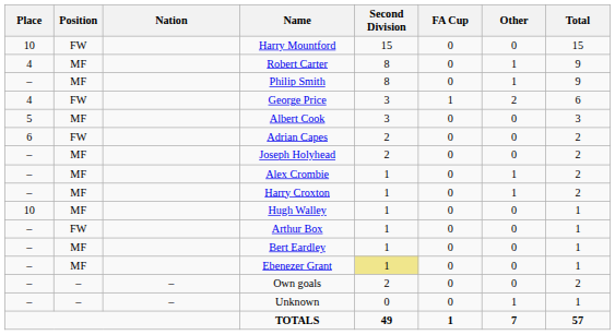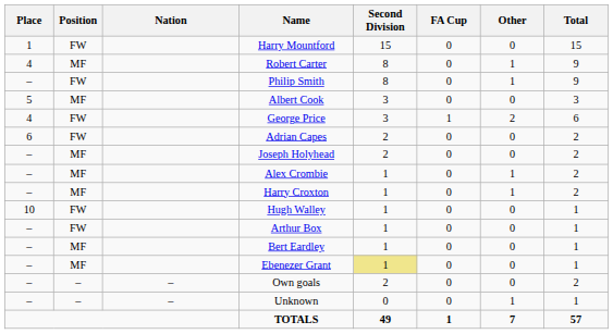 <table class="wikitable" style="font-size: 95%; text-align: center;">
 <tr>
 <th width=60>Place</th>
 <th width=60>Position</th>
 <th width=180>Nation</th>
 <th width=150>Name</th>
 <th width=80>Second Division</th>
 <th width=80>FA Cup</th>
 <th width=80>Other</th>
 <th width=80>Total</th>
 </tr>
 <tr>
-<td>10</td>
+<td>1</td>
 <td>FW</td>
 <td></td>
 <td><a href='#'>Harry Mountford</a></td>
 <td>15</td>
 <td>0</td>
 <td>0</td>
 <td>15</td>
 </tr>
 <tr>
 <td>4</td>
 <td>MF</td>
 <td></td>
 <td><a href='#'>Robert Carter</a></td>
 <td>8</td>
 <td>0</td>
 <td>1</td>
 <td>9</td>
 </tr>
 <tr>
 <td>–</td>
-<td>MF</td>
+<td>FW</td>
 <td></td>
 <td><a href='#'>Philip Smith</a></td>
 <td>8</td>
 <td>0</td>
 <td>1</td>
 <td>9</td>
+</tr>
+<tr>
+<td>5</td>
+<td>MF</td>
+<td></td>
+<td><a href='#'>Albert Cook</a></td>
+<td>3</td>
+<td>0</td>
+<td>0</td>
+<td>3</td>
 </tr>
 <tr>
 <td>4</td>
 <td>FW</td>
 <td></td>
 <td><a href='#'>George Price</a></td>
 <td>3</td>
 <td>1</td>
 <td>2</td>
 <td>6</td>
-</tr>
-<tr>
-<td>5</td>
-<td>MF</td>
-<td></td>
-<td><a href='#'>Albert Cook</a></td>
-<td>3</td>
-<td>0</td>
-<td>0</td>
-<td>3</td>
 </tr>
 <tr>
 <td>6</td>
 <td>FW</td>
 <td></td>
 <td><a href='#'>Adrian Capes</a></td>
 <td>2</td>
 <td>0</td>
 <td>0</td>
 <td>2</td>
 </tr>
 <tr>
 <td>–</td>
 <td>MF</td>
 <td></td>
 <td><a href='#'>Joseph Holyhead</a></td>
 <td>2</td>
 <td>0</td>
 <td>0</td>
 <td>2</td>
 </tr>
 <tr>
 <td>–</td>
 <td>MF</td>
 <td></td>
 <td><a href='#'>Alex Crombie</a></td>
 <td>1</td>
 <td>0</td>
 <td>1</td>
 <td>2</td>
 </tr>
 <tr>
 <td>–</td>
 <td>MF</td>
 <td></td>
 <td><a href='#'>Harry Croxton</a></td>
 <td>1</td>
 <td>0</td>
 <td>1</td>
 <td>2</td>
 </tr>
 <tr>
 <td>10</td>
-<td>MF</td>
+<td>FW</td>
 <td></td>
 <td><a href='#'>Hugh Walley</a></td>
 <td>1</td>
 <td>0</td>
 <td>0</td>
 <td>1</td>
 </tr>
 <tr>
 <td>–</td>
 <td>FW</td>
 <td></td>
 <td><a href='#'>Arthur Box</a></td>
 <td>1</td>
 <td>0</td>
 <td>0</td>
 <td>1</td>
 </tr>
 <tr>
 <td>–</td>
 <td>MF</td>
 <td></td>
 <td><a href='#'>Bert Eardley</a></td>
 <td>1</td>
 <td>0</td>
 <td>0</td>
 <td>1</td>
 </tr>
 <tr>
 <td>–</td>
 <td>MF</td>
 <td></td>
 <td><a href='#'>Ebenezer Grant</a></td>
 <td style="background: khaki;">1</td>
 <td>0</td>
 <td>0</td>
 <td>1</td>
 </tr>
 <tr>
 <td>–</td>
 <td>–</td>
 <td>–</td>
 <td>Own goals</td>
 <td>2</td>
 <td>0</td>
 <td>0</td>
 <td>2</td>
 </tr>
 <tr>
 <td>–</td>
 <td>–</td>
 <td>–</td>
 <td>Unknown</td>
 <td>0</td>
 <td>0</td>
 <td>1</td>
 <td>1</td>
 </tr>
 <tr>
 <td colspan="3"></td>
 <td><strong>TOTALS</strong></td>
 <td><strong>49</strong></td>
 <td><strong>1</strong></td>
 <td><strong>7</strong></td>
 <td><strong>57</strong></td>
 </tr>
 </table>
